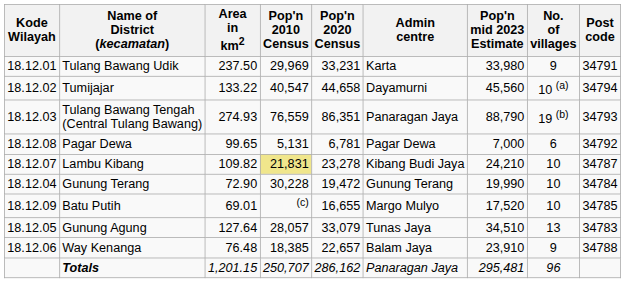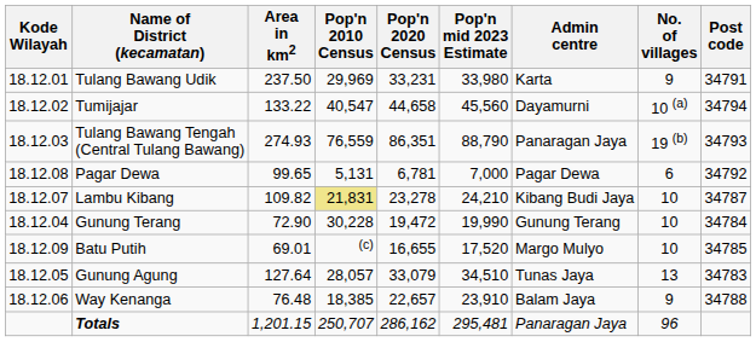 <table class="wikitable">
 <tr>
 <th>Kode <br>Wilayah</th>
 <th>Name of<br>District<br>(<em>kecamatan</em>)</th>
 <th>Area<br>in<br>km<sup>2</sup></th>
 <th>Pop'n <br>2010<br>Census</th>
 <th>Pop'n <br>2020<br>Census</th>
+<th>Pop'n <br>mid 2023<br>Estimate</th>
 <th>Admin<br>centre</th>
-<th>Pop'n <br>mid 2023<br>Estimate</th>
 <th>No.<br>of<br>villages</th>
 <th>Post<br>code</th>
 </tr>
 <tr>
 <td>18.12.01</td>
 <td>Tulang Bawang Udik</td>
 <td align="right">237.50</td>
 <td align="right">29,969</td>
 <td align="right">33,231</td>
+<td align="right">33,980</td>
 <td>Karta</td>
-<td align="right">33,980</td>
 <td align="center">9</td>
 <td>34791</td>
 </tr>
 <tr>
 <td>18.12.02</td>
 <td>Tumijajar</td>
 <td align="right">133.22</td>
 <td align="right">40,547</td>
 <td align="right">44,658</td>
+<td align="right">45,560</td>
 <td>Dayamurni</td>
-<td align="right">45,560</td>
 <td align="center">10 <sup>(a)</sup></td>
 <td>34794</td>
 </tr>
 <tr>
 <td>18.12.03</td>
 <td>Tulang Bawang Tengah <br>(Central Tulang Bawang)</td>
 <td align="right">274.93</td>
 <td align="right">76,559</td>
 <td align="right">86,351</td>
+<td align="right">88,790</td>
 <td>Panaragan Jaya</td>
-<td align="right">88,790</td>
 <td align="center">19 <sup>(b)</sup></td>
 <td>34793</td>
 </tr>
 <tr>
 <td>18.12.08</td>
 <td>Pagar Dewa</td>
 <td align="right">99.65</td>
 <td align="right">5,131</td>
 <td align="right">6,781</td>
+<td align="right">7,000</td>
 <td>Pagar Dewa</td>
-<td align="right">7,000</td>
 <td align="center">6</td>
 <td>34792</td>
 </tr>
 <tr>
 <td>18.12.07</td>
 <td>Lambu Kibang</td>
 <td align="right">109.82</td>
 <td align="right" style="background: khaki;">21,831</td>
 <td align="right">23,278</td>
+<td align="right">24,210</td>
 <td>Kibang Budi Jaya</td>
-<td align="right">24,210</td>
 <td align="center">10</td>
 <td>34787</td>
 </tr>
 <tr>
 <td>18.12.04</td>
 <td>Gunung Terang</td>
 <td align="right">72.90</td>
 <td align="right">30,228</td>
 <td align="right">19,472</td>
+<td align="right">19,990</td>
 <td>Gunung Terang</td>
-<td align="right">19,990</td>
 <td align="center">10</td>
 <td>34784</td>
 </tr>
 <tr>
 <td>18.12.09</td>
 <td>Batu Putih</td>
 <td align="right">69.01</td>
 <td align="right"><sup>(c)</sup></td>
 <td align="right">16,655</td>
+<td align="right">17,520</td>
 <td>Margo Mulyo</td>
-<td align="right">17,520</td>
 <td align="center">10</td>
 <td>34785</td>
 </tr>
 <tr>
 <td>18.12.05</td>
 <td>Gunung Agung</td>
 <td align="right">127.64</td>
 <td align="right">28,057</td>
 <td align="right">33,079</td>
+<td align="right">34,510</td>
 <td>Tunas Jaya</td>
-<td align="right">34,510</td>
 <td align="center">13</td>
 <td>34783</td>
 </tr>
 <tr>
 <td>18.12.06</td>
 <td>Way Kenanga</td>
 <td align="right">76.48</td>
 <td align="right">18,385</td>
 <td align="right">22,657</td>
+<td align="right">23,910</td>
 <td>Balam Jaya</td>
-<td align="right">23,910</td>
 <td align="center">9</td>
 <td>34788</td>
 </tr>
 <tr>
 <td></td>
 <td><strong><em>Totals</em></strong></td>
 <td align="right"><em>1,201.15</em></td>
 <td align="right"><em>250,707</em></td>
 <td align="right"><em>286,162</em></td>
+<td align="right"><em>295,481</em></td>
 <td><em>Panaragan Jaya</em></td>
-<td align="right"><em>295,481</em></td>
 <td align="center"><em>96</em></td>
 <td></td>
 </tr>
 </table>
